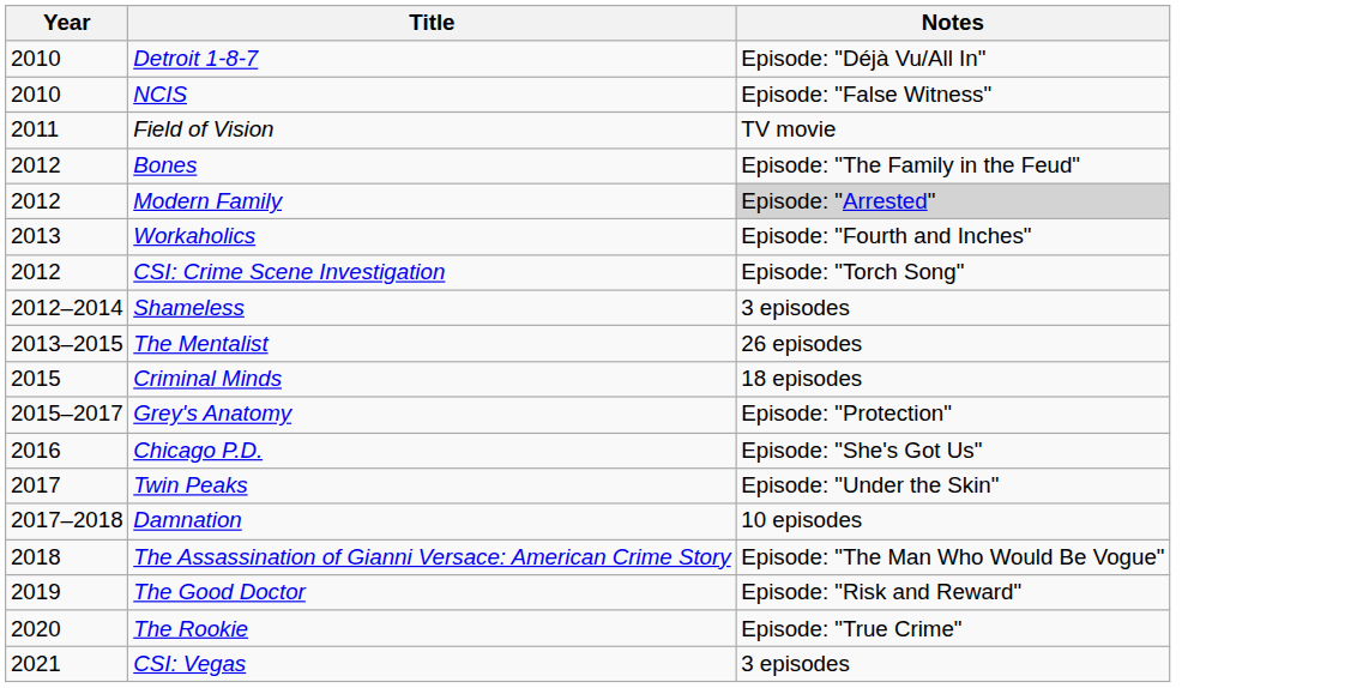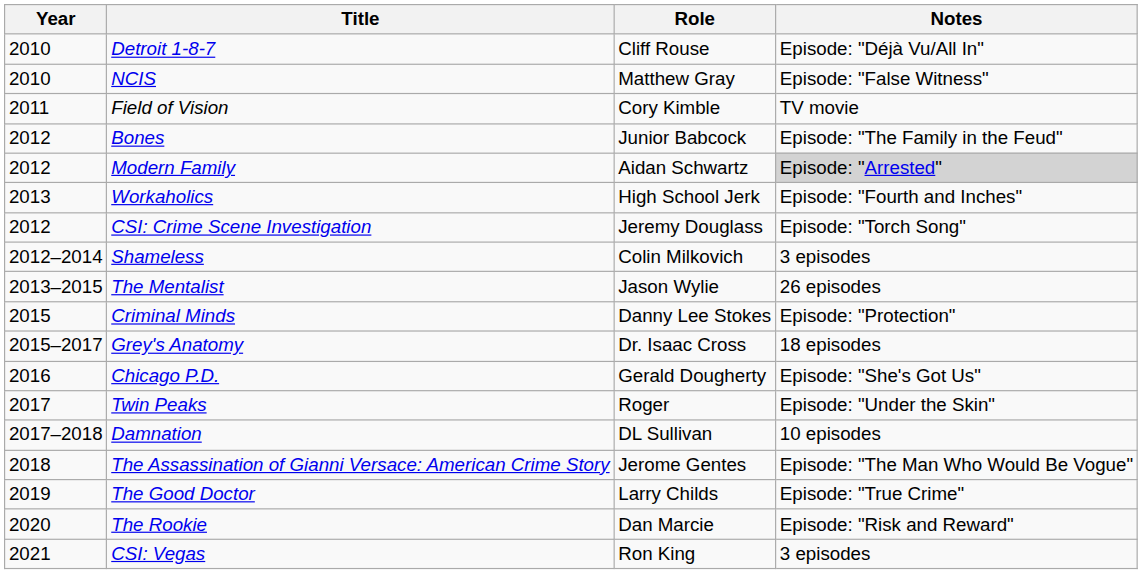 <table class="wikitable sortable">
 <tr>
 <th>Year</th>
 <th>Title</th>
+<th>Role</th>
 <th class="unsortable">Notes</th>
 </tr>
 <tr>
 <td>2010</td>
 <td><em><a href='#'>Detroit 1-8-7</a></em></td>
+<td>Cliff Rouse</td>
 <td>Episode: "Déjà Vu/All In"</td>
 </tr>
 <tr>
 <td>2010</td>
 <td><em><a href='#'>NCIS</a></em></td>
+<td>Matthew Gray</td>
 <td>Episode: "False Witness"</td>
 </tr>
 <tr>
 <td>2011</td>
 <td><em>Field of Vision</em></td>
+<td>Cory Kimble</td>
 <td>TV movie</td>
 </tr>
 <tr>
 <td>2012</td>
 <td><em><a href='#'>Bones</a></em></td>
+<td>Junior Babcock</td>
 <td>Episode: "The Family in the Feud"</td>
 </tr>
 <tr>
 <td>2012</td>
 <td><em><a href='#'>Modern Family</a></em></td>
+<td>Aidan Schwartz</td>
 <td style="background: lightgrey;">Episode: "<a href='#'>Arrested</a>"</td>
 </tr>
 <tr>
 <td>2013</td>
 <td><em><a href='#'>Workaholics</a></em></td>
+<td>High School Jerk</td>
 <td>Episode: "Fourth and Inches"</td>
 </tr>
 <tr>
 <td>2012</td>
 <td><em><a href='#'>CSI: Crime Scene Investigation</a></em></td>
+<td>Jeremy Douglass</td>
 <td>Episode: "Torch Song"</td>
 </tr>
 <tr>
 <td>2012–2014</td>
 <td><em><a href='#'>Shameless</a></em></td>
+<td>Colin Milkovich</td>
 <td>3 episodes</td>
 </tr>
 <tr>
 <td>2013–2015</td>
 <td><em><a href='#'>The Mentalist</a></em></td>
+<td>Jason Wylie</td>
 <td>26 episodes</td>
 </tr>
 <tr>
 <td>2015</td>
 <td><em><a href='#'>Criminal Minds</a></em></td>
-<td>18 episodes</td>
+<td>Danny Lee Stokes</td>
+<td>Episode: "Protection"</td>
 </tr>
 <tr>
 <td>2015–2017</td>
 <td><em><a href='#'>Grey's Anatomy</a></em></td>
-<td>Episode: "Protection"</td>
+<td>Dr. Isaac Cross</td>
+<td>18 episodes</td>
 </tr>
 <tr>
 <td>2016</td>
 <td><em><a href='#'>Chicago P.D.</a></em></td>
+<td>Gerald Dougherty</td>
 <td>Episode: "She's Got Us"</td>
 </tr>
 <tr>
 <td>2017</td>
 <td><em><a href='#'>Twin Peaks</a></em></td>
+<td>Roger</td>
 <td>Episode: "Under the Skin"</td>
 </tr>
 <tr>
 <td>2017–2018</td>
 <td><em><a href='#'>Damnation</a></em></td>
+<td>DL Sullivan</td>
 <td>10 episodes</td>
 </tr>
 <tr>
 <td>2018</td>
 <td><em><a href='#'>The Assassination of Gianni Versace: American Crime Story</a></em></td>
+<td>Jerome Gentes</td>
 <td>Episode: "The Man Who Would Be Vogue"</td>
 </tr>
 <tr>
 <td>2019</td>
 <td data-sort-value="Good Doctor, The"><em><a href='#'>The Good Doctor</a></em></td>
-<td>Episode: "Risk and Reward"</td>
+<td>Larry Childs</td>
+<td>Episode: "True Crime"</td>
 </tr>
 <tr>
 <td>2020</td>
 <td><em><a href='#'>The Rookie</a></em></td>
-<td>Episode: "True Crime"</td>
+<td>Dan Marcie</td>
+<td>Episode: "Risk and Reward"</td>
 </tr>
 <tr>
 <td>2021</td>
 <td><em><a href='#'>CSI: Vegas</a></em></td>
+<td>Ron King</td>
 <td>3 episodes</td>
 </tr>
 </table>
